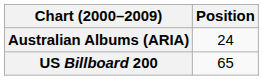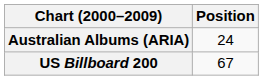 <table class="wikitable plainrowheaders">
 <tr>
 <th scope="col">Chart (2000–2009)</th>
 <th scope="col">Position</th>
 </tr>
 <tr>
 <th scope="row">Australian Albums (ARIA)</th>
 <td align="center">24</td>
 </tr>
 <tr>
 <th scope="row">US <em>Billboard</em> 200</th>
-<td align="center">65</td>
+<td align="center">67</td>
 </tr>
 </table>
